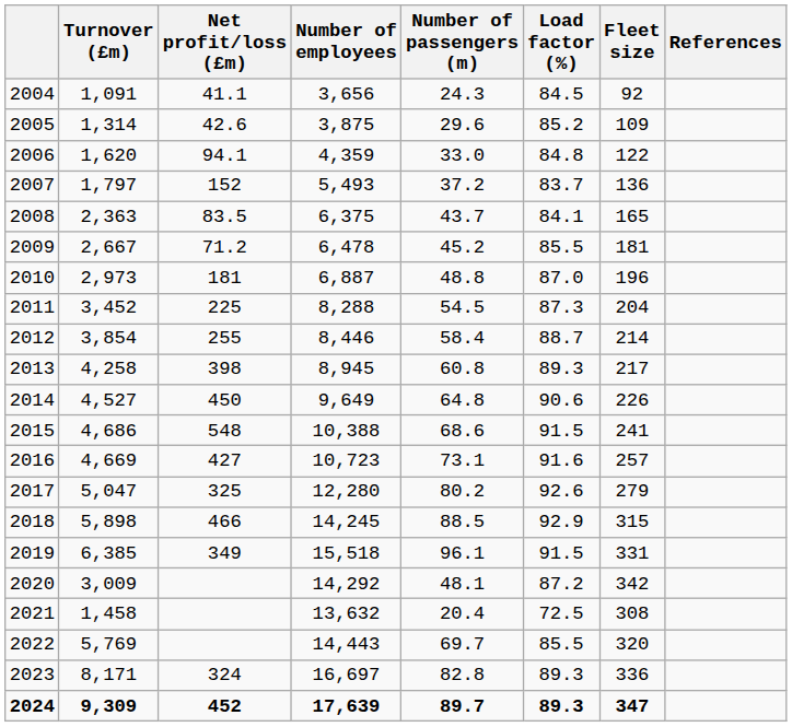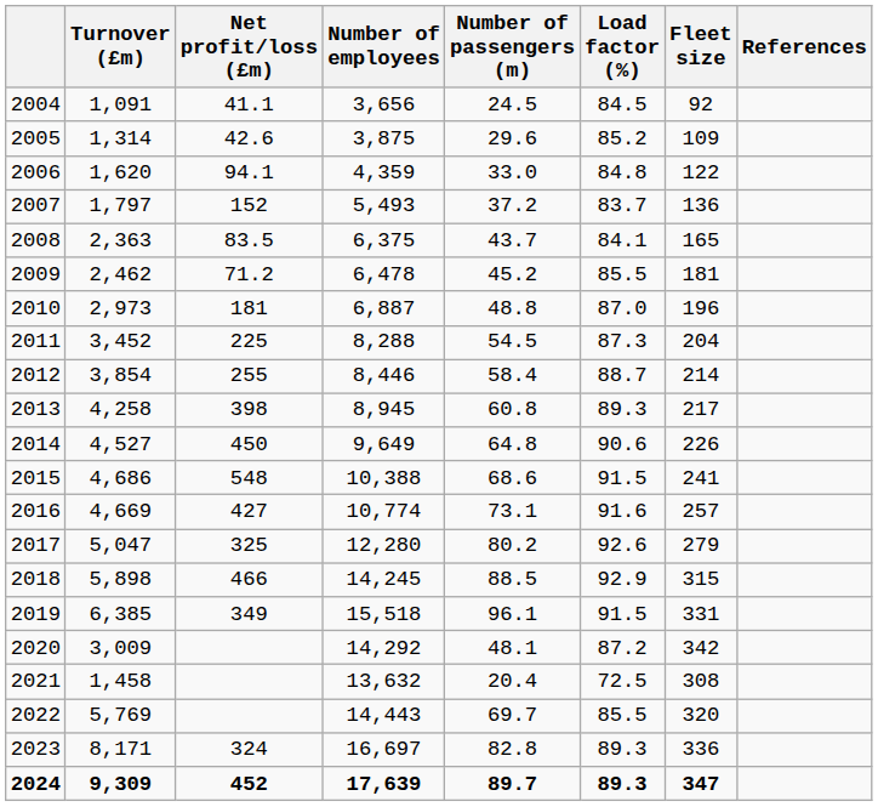 <table class="wikitable sortable sticky-header" style="text-align:center;">
 <tr>
 <th></th>
 <th>Turnover<br>(£m)</th>
 <th>Net<br>profit/loss<br>(£m)</th>
 <th>Number of<br>employees</th>
 <th>Number of<br>passengers<br>(m)</th>
 <th>Load<br>factor<br>(%)</th>
 <th>Fleet<br>size</th>
 <th>References</th>
 </tr>
 <tr>
 <td style="text-align:left;">2004</td>
 <td>1,091</td>
 <td>41.1</td>
 <td>3,656</td>
-<td>24.3</td>
+<td>24.5</td>
 <td>84.5</td>
 <td>92</td>
 <td></td>
 </tr>
 <tr>
 <td style="text-align:left;">2005</td>
 <td>1,314</td>
 <td>42.6</td>
 <td>3,875</td>
 <td>29.6</td>
 <td>85.2</td>
 <td>109</td>
 <td></td>
 </tr>
 <tr>
 <td style="text-align:left;">2006</td>
 <td>1,620</td>
 <td>94.1</td>
 <td>4,359</td>
 <td>33.0</td>
 <td>84.8</td>
 <td>122</td>
 <td></td>
 </tr>
 <tr>
 <td style="text-align:left;">2007</td>
 <td>1,797</td>
 <td>152</td>
 <td>5,493</td>
 <td>37.2</td>
 <td>83.7</td>
 <td>136</td>
 <td></td>
 </tr>
 <tr>
 <td style="text-align:left;">2008</td>
 <td>2,363</td>
 <td>83.5</td>
 <td>6,375</td>
 <td>43.7</td>
 <td>84.1</td>
 <td>165</td>
 <td></td>
 </tr>
 <tr>
 <td style="text-align:left;">2009</td>
-<td>2,667</td>
+<td>2,462</td>
 <td>71.2</td>
 <td>6,478</td>
 <td>45.2</td>
 <td>85.5</td>
 <td>181</td>
 <td></td>
 </tr>
 <tr>
 <td>2010</td>
 <td>2,973</td>
 <td>181</td>
 <td>6,887</td>
 <td>48.8</td>
 <td>87.0</td>
 <td>196</td>
 <td></td>
 </tr>
 <tr>
 <td>2011</td>
 <td>3,452</td>
 <td>225</td>
 <td>8,288</td>
 <td>54.5</td>
 <td>87.3</td>
 <td>204</td>
 <td></td>
 </tr>
 <tr>
 <td>2012</td>
 <td>3,854</td>
 <td>255</td>
 <td>8,446</td>
 <td>58.4</td>
 <td>88.7</td>
 <td>214</td>
 <td></td>
 </tr>
 <tr>
 <td>2013</td>
 <td>4,258</td>
 <td>398</td>
 <td>8,945</td>
 <td>60.8</td>
 <td>89.3</td>
 <td>217</td>
 <td></td>
 </tr>
 <tr>
 <td>2014</td>
 <td>4,527</td>
 <td>450</td>
 <td>9,649</td>
 <td>64.8</td>
 <td>90.6</td>
 <td>226</td>
 <td></td>
 </tr>
 <tr>
 <td>2015</td>
 <td>4,686</td>
 <td>548</td>
 <td>10,388</td>
 <td>68.6</td>
 <td>91.5</td>
 <td>241</td>
 <td></td>
 </tr>
 <tr>
 <td>2016</td>
 <td>4,669</td>
 <td>427</td>
-<td>10,723</td>
+<td>10,774</td>
 <td>73.1</td>
 <td>91.6</td>
 <td>257</td>
 <td></td>
 </tr>
 <tr>
 <td>2017</td>
 <td>5,047</td>
 <td>325</td>
 <td>12,280</td>
 <td>80.2</td>
 <td>92.6</td>
 <td>279</td>
 <td></td>
 </tr>
 <tr>
 <td>2018</td>
 <td>5,898</td>
 <td>466</td>
 <td>14,245</td>
 <td>88.5</td>
 <td>92.9</td>
 <td>315</td>
 <td></td>
 </tr>
 <tr>
 <td>2019</td>
 <td>6,385</td>
 <td>349</td>
 <td>15,518</td>
 <td>96.1</td>
 <td>91.5</td>
 <td>331</td>
 <td></td>
 </tr>
 <tr>
 <td>2020</td>
 <td>3,009</td>
 <td></td>
 <td>14,292</td>
 <td>48.1</td>
 <td>87.2</td>
 <td>342</td>
 <td></td>
 </tr>
 <tr>
 <td>2021</td>
 <td>1,458</td>
 <td></td>
 <td>13,632</td>
 <td>20.4</td>
 <td>72.5</td>
 <td>308</td>
 <td></td>
 </tr>
 <tr>
 <td>2022</td>
 <td>5,769</td>
 <td></td>
 <td>14,443</td>
 <td>69.7</td>
 <td>85.5</td>
 <td>320</td>
 <td></td>
 </tr>
 <tr>
 <td>2023</td>
 <td>8,171</td>
 <td>324</td>
 <td>16,697</td>
 <td>82.8</td>
 <td>89.3</td>
 <td>336</td>
 <td></td>
 </tr>
 <tr>
 <td><strong>2024</strong></td>
 <td><strong>9,309</strong></td>
 <td><strong>452</strong></td>
 <td><strong>17,639</strong></td>
 <td><strong>89.7</strong></td>
 <td><strong>89.3</strong></td>
 <td><strong>347</strong></td>
 <td></td>
 </tr>
 </table>
